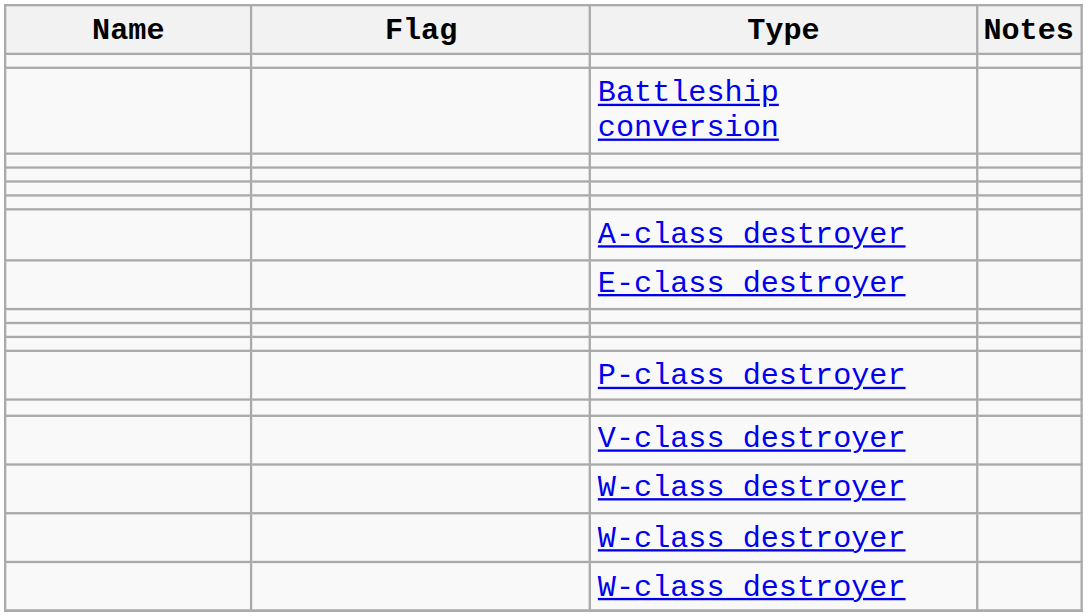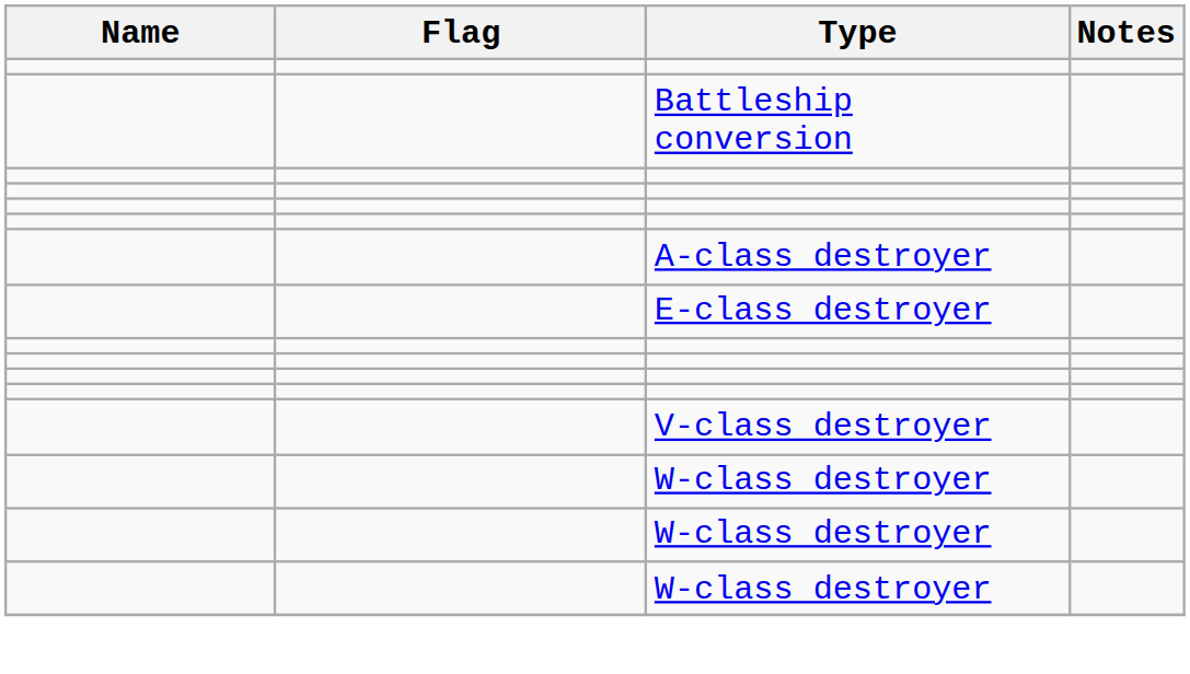 <table class="wikitable sortable">
 <tr>
 <th scope="col" width="100px">Name</th>
 <th scope="col" width="140px">Flag</th>
 <th scope="col" width="160px">Type</th>
 <th>Notes</th>
 </tr>
 <tr>
 <td align="left"></td>
 <td align="left"></td>
 <td align="left"></td>
 <td align="left"></td>
 </tr>
 <tr>
 <td align="left"></td>
 <td align="left"></td>
 <td align="left"><a href='#'>Battleship conversion</a></td>
 <td align="left"></td>
 </tr>
 <tr>
 <td align="left"></td>
 <td align="left"></td>
 <td align="left"></td>
 <td align="left"></td>
 </tr>
 <tr>
 <td align="left"></td>
 <td align="left"></td>
 <td align="left"></td>
 <td align="left"></td>
 </tr>
 <tr>
 <td align="left"></td>
 <td align="left"></td>
 <td align="left"></td>
 <td align="left"></td>
 </tr>
 <tr>
 <td align="left"></td>
 <td align="left"></td>
 <td align="left"></td>
 <td align="left"></td>
 </tr>
 <tr>
 <td align="left"></td>
 <td align="left"></td>
 <td align="left"><a href='#'>A-class destroyer</a></td>
 <td align="left"></td>
 </tr>
 <tr>
 <td align="left"></td>
 <td align="left"></td>
 <td align="left"><a href='#'>E-class destroyer</a></td>
 <td align="left"></td>
 </tr>
 <tr>
 <td align="left"></td>
 <td align="left"></td>
 <td align="left"></td>
 <td align="left"></td>
 </tr>
 <tr>
 <td align="left"></td>
 <td align="left"></td>
 <td align="left"></td>
 <td align="left"></td>
 </tr>
 <tr>
 <td align="left"></td>
 <td align="left"></td>
 <td align="left"></td>
 <td align="left"></td>
 </tr>
 <tr>
 <td align="left"></td>
 <td align="left"></td>
-<td align="left"><a href='#'>P-class destroyer</a></td>
-<td align="left"></td>
-</tr>
-<tr>
-<td align="left"></td>
-<td align="left"></td>
 <td align="left"></td>
 <td align="left"></td>
 </tr>
 <tr>
 <td align="left"></td>
 <td align="left"></td>
 <td align="left"><a href='#'>V-class destroyer</a></td>
 <td align="left"></td>
 </tr>
 <tr>
 <td align="left"></td>
 <td align="left"></td>
 <td align="left"><a href='#'>W-class destroyer</a></td>
 <td align="left"></td>
 </tr>
 <tr>
 <td align="left"></td>
 <td align="left"></td>
 <td align="left"><a href='#'>W-class destroyer</a></td>
 <td align="left"></td>
 </tr>
 <tr>
 <td align="left"></td>
 <td align="left"></td>
 <td align="left"><a href='#'>W-class destroyer</a></td>
 <td align="left"></td>
 </tr>
 <tr>
 </tr>
 </table>
